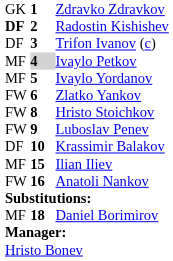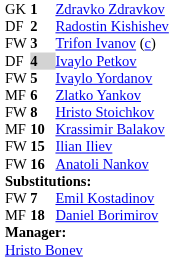 <table style="font-size: 90%" cellspacing="0" cellpadding="0" align="center">
 <tr>
 <th width="25"></th>
 <th width="25"></th>
 </tr>
 <tr>
 <td>GK</td>
 <td><strong>1</strong></td>
 <td><a href='#'>Zdravko Zdravkov</a></td>
 </tr>
 <tr>
-<td><strong>DF</strong></td>
+<td>DF</td>
 <td><strong>2</strong></td>
 <td><a href='#'>Radostin Kishishev</a></td>
 </tr>
 <tr>
-<td>DF</td>
+<td>FW</td>
 <td><strong>3</strong></td>
 <td><a href='#'>Trifon Ivanov</a> (<a href='#'>c</a>)</td>
 <td></td>
 </tr>
 <tr>
-<td>MF</td>
+<td>DF</td>
 <td style="background: lightgrey;"><strong>4</strong></td>
 <td><a href='#'>Ivaylo Petkov</a></td>
 </tr>
 <tr>
-<td>MF</td>
+<td>FW</td>
 <td><strong>5</strong></td>
 <td><a href='#'>Ivaylo Yordanov</a></td>
 </tr>
 <tr>
-<td>FW</td>
+<td>MF</td>
 <td><strong>6</strong></td>
 <td><a href='#'>Zlatko Yankov</a></td>
 </tr>
 <tr>
 <td>FW</td>
 <td><strong>8</strong></td>
 <td><a href='#'>Hristo Stoichkov</a></td>
 <td></td>
 </tr>
 <tr>
-<td>FW</td>
-<td><strong>9</strong></td>
-<td><a href='#'>Luboslav Penev</a></td>
-<td></td>
-<td></td>
-</tr>
-<tr>
-<td>DF</td>
+<td>MF</td>
 <td><strong>10</strong></td>
 <td><a href='#'>Krassimir Balakov</a></td>
 </tr>
 <tr>
-<td>MF</td>
+<td>FW</td>
 <td><strong>15</strong></td>
 <td><a href='#'>Ilian Iliev</a></td>
 <td></td>
 <td></td>
 </tr>
 <tr>
 <td>FW</td>
 <td><strong>16</strong></td>
 <td><a href='#'>Anatoli Nankov</a></td>
 <td></td>
 </tr>
 <tr>
 <td colspan=3><strong>Substitutions:</strong></td>
 </tr>
 <tr>
+<td>FW</td>
+<td><strong>7</strong></td>
+<td><a href='#'>Emil Kostadinov</a></td>
+<td></td>
+<td></td>
+</tr>
+<tr>
 <td>MF</td>
 <td><strong>18</strong></td>
 <td><a href='#'>Daniel Borimirov</a></td>
 <td></td>
 <td></td>
 </tr>
 <tr>
 <td colspan=3><strong>Manager:</strong></td>
 </tr>
 <tr>
 <td colspan="4"><a href='#'>Hristo Bonev</a></td>
 </tr>
 </table>
